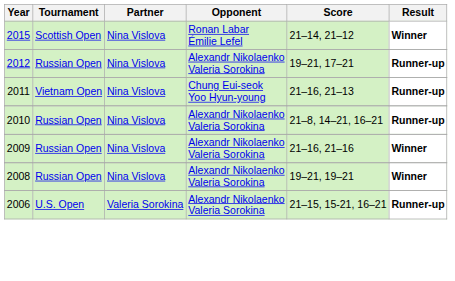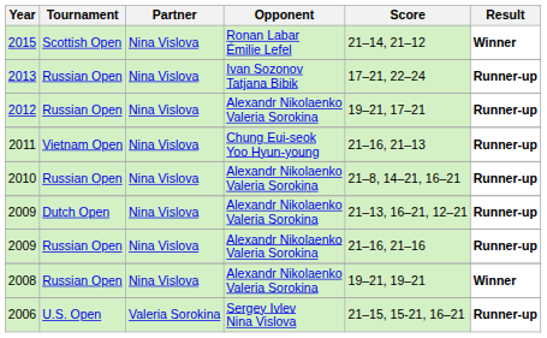 <table class="sortable wikitable" style="font-size: 90%;">
 <tr>
 <th>Year</th>
 <th>Tournament</th>
 <th>Partner</th>
 <th>Opponent</th>
 <th>Score</th>
 <th>Result</th>
 </tr>
 <tr style="background:#D4F1C5">
 <td align="center"><a href='#'>2015</a></td>
 <td align="left"><a href='#'>Scottish Open</a></td>
 <td align="left"> <a href='#'>Nina Vislova</a></td>
 <td align="left"> <a href='#'>Ronan Labar</a> <br>  <a href='#'>Émilie Lefel</a></td>
 <td align="left">21–14, 21–12</td>
 <td style="text-align:left; background:white"> <strong>Winner</strong></td>
 </tr>
 <tr>
+</tr>
+<tr style="background:#D4F1C5">
+<td align="center"><a href='#'>2013</a></td>
+<td align="left"><a href='#'>Russian Open</a></td>
+<td align="left"> <a href='#'>Nina Vislova</a></td>
+<td align="left"> <a href='#'>Ivan Sozonov</a> <br>  <a href='#'>Tatjana Bibik</a></td>
+<td align="left">17–21, 22–24</td>
+<td style="text-align:left; background:white"> <strong>Runner-up</strong></td>
 </tr>
 <tr>
 </tr>
 <tr style="background:#D4F1C5">
 <td align="center"><a href='#'>2012</a></td>
 <td align="left"><a href='#'>Russian Open</a></td>
 <td align="left"> <a href='#'>Nina Vislova</a></td>
 <td align="left"> <a href='#'>Alexandr Nikolaenko</a> <br>  <a href='#'>Valeria Sorokina</a></td>
 <td align="left">19–21, 17–21</td>
 <td style="text-align:left; background:white"> <strong>Runner-up</strong></td>
 </tr>
 <tr>
 </tr>
 <tr style="background:#D4F1C5">
 <td align="center">2011</td>
 <td align="left"><a href='#'>Vietnam Open</a></td>
 <td align="left"> <a href='#'>Nina Vislova</a></td>
 <td align="left"> <a href='#'>Chung Eui-seok</a> <br>  <a href='#'>Yoo Hyun-young</a></td>
 <td align="left">21–16, 21–13</td>
 <td style="text-align:left; background:white"> <strong>Runner-up</strong></td>
 </tr>
 <tr>
 </tr>
 <tr style="background:#D4F1C5">
 <td align="center">2010</td>
 <td align="left"><a href='#'>Russian Open</a></td>
 <td align="left"> <a href='#'>Nina Vislova</a></td>
 <td align="left"> <a href='#'>Alexandr Nikolaenko</a> <br>  <a href='#'>Valeria Sorokina</a></td>
 <td align="left">21–8, 14–21, 16–21</td>
 <td style="text-align:left; background:white"> <strong>Runner-up</strong></td>
 </tr>
 <tr>
 </tr>
+<tr style="background:#D4F1C5">
+<td align="center">2009</td>
+<td align="left"><a href='#'>Dutch Open</a></td>
+<td align="left"> <a href='#'>Nina Vislova</a></td>
+<td align="left"> <a href='#'>Alexandr Nikolaenko</a> <br>  <a href='#'>Valeria Sorokina</a></td>
+<td align="left">21–13, 16–21, 12–21</td>
+<td style="text-align:left; background:white"> <strong>Runner-up</strong></td>
+</tr>
 <tr>
 </tr>
 <tr style="background:#D4F1C5">
 <td align="center">2009</td>
 <td align="left"><a href='#'>Russian Open</a></td>
 <td align="left"> <a href='#'>Nina Vislova</a></td>
 <td align="left"> <a href='#'>Alexandr Nikolaenko</a> <br>  <a href='#'>Valeria Sorokina</a></td>
 <td align="left">21–16, 21–16</td>
-<td style="text-align:left; background:white"> <strong>Winner</strong></td>
+<td style="text-align:left; background:white"> <strong>Runner-up</strong></td>
 </tr>
 <tr>
 </tr>
 <tr style="background:#D4F1C5">
 <td align="center">2008</td>
 <td align="left"><a href='#'>Russian Open</a></td>
 <td align="left"> <a href='#'>Nina Vislova</a></td>
 <td align="left"> <a href='#'>Alexandr Nikolaenko</a> <br>  <a href='#'>Valeria Sorokina</a></td>
 <td align="left">19–21, 19–21</td>
 <td style="text-align:left; background:white"> <strong>Winner</strong></td>
 </tr>
 <tr>
 </tr>
 <tr style="background:#D4F1C5">
 <td align="center">2006</td>
 <td align="left"><a href='#'>U.S. Open</a></td>
 <td align="left"> <a href='#'>Valeria Sorokina</a></td>
-<td align="left"> <a href='#'>Alexandr Nikolaenko</a> <br>  <a href='#'>Valeria Sorokina</a></td>
+<td align="left"> <a href='#'>Sergey Ivlev</a> <br>  <a href='#'>Nina Vislova</a></td>
 <td align="left">21–15, 15-21, 16–21</td>
 <td style="text-align:left; background:white"> <strong>Runner-up</strong></td>
 </tr>
 </table>
